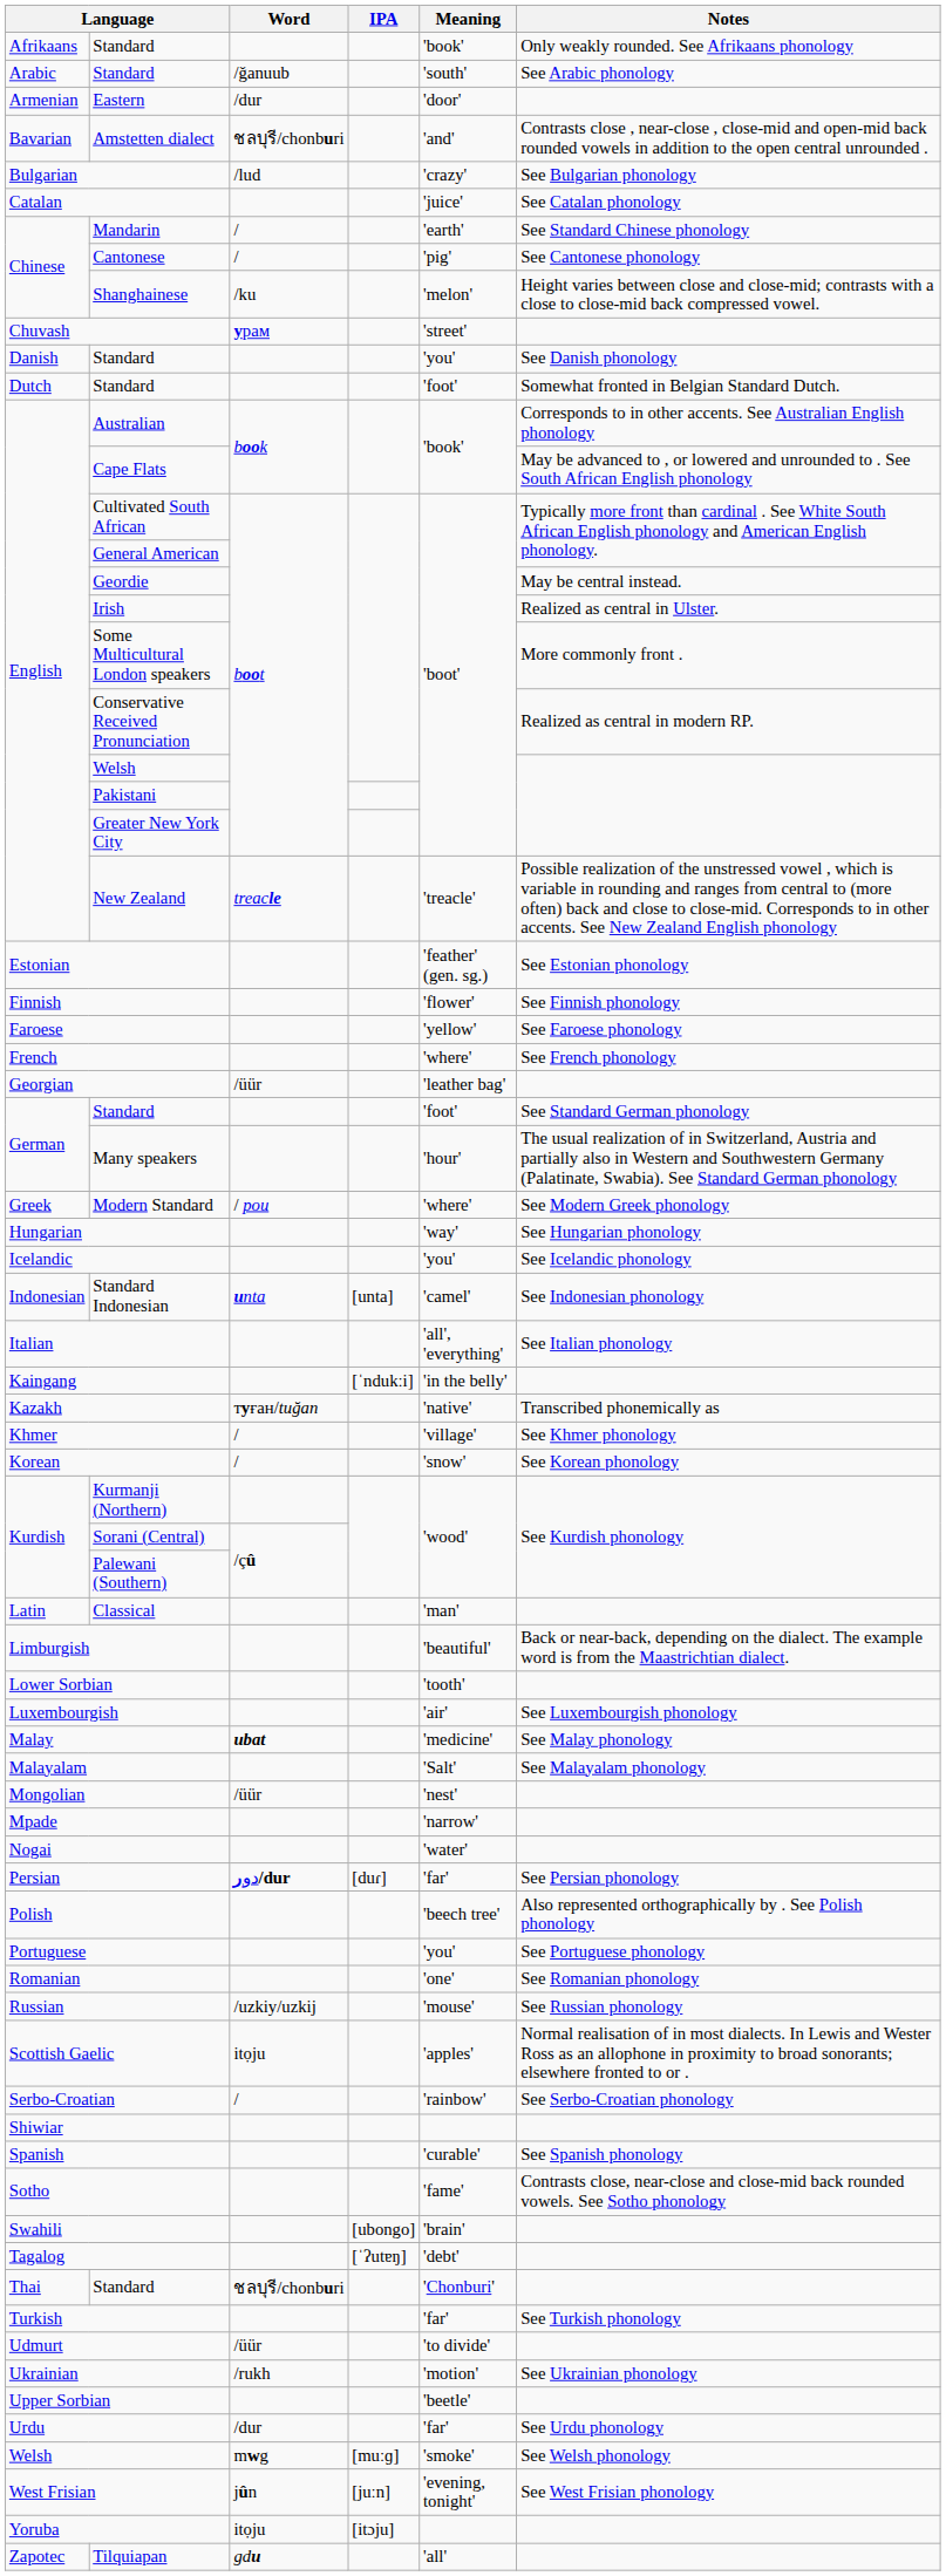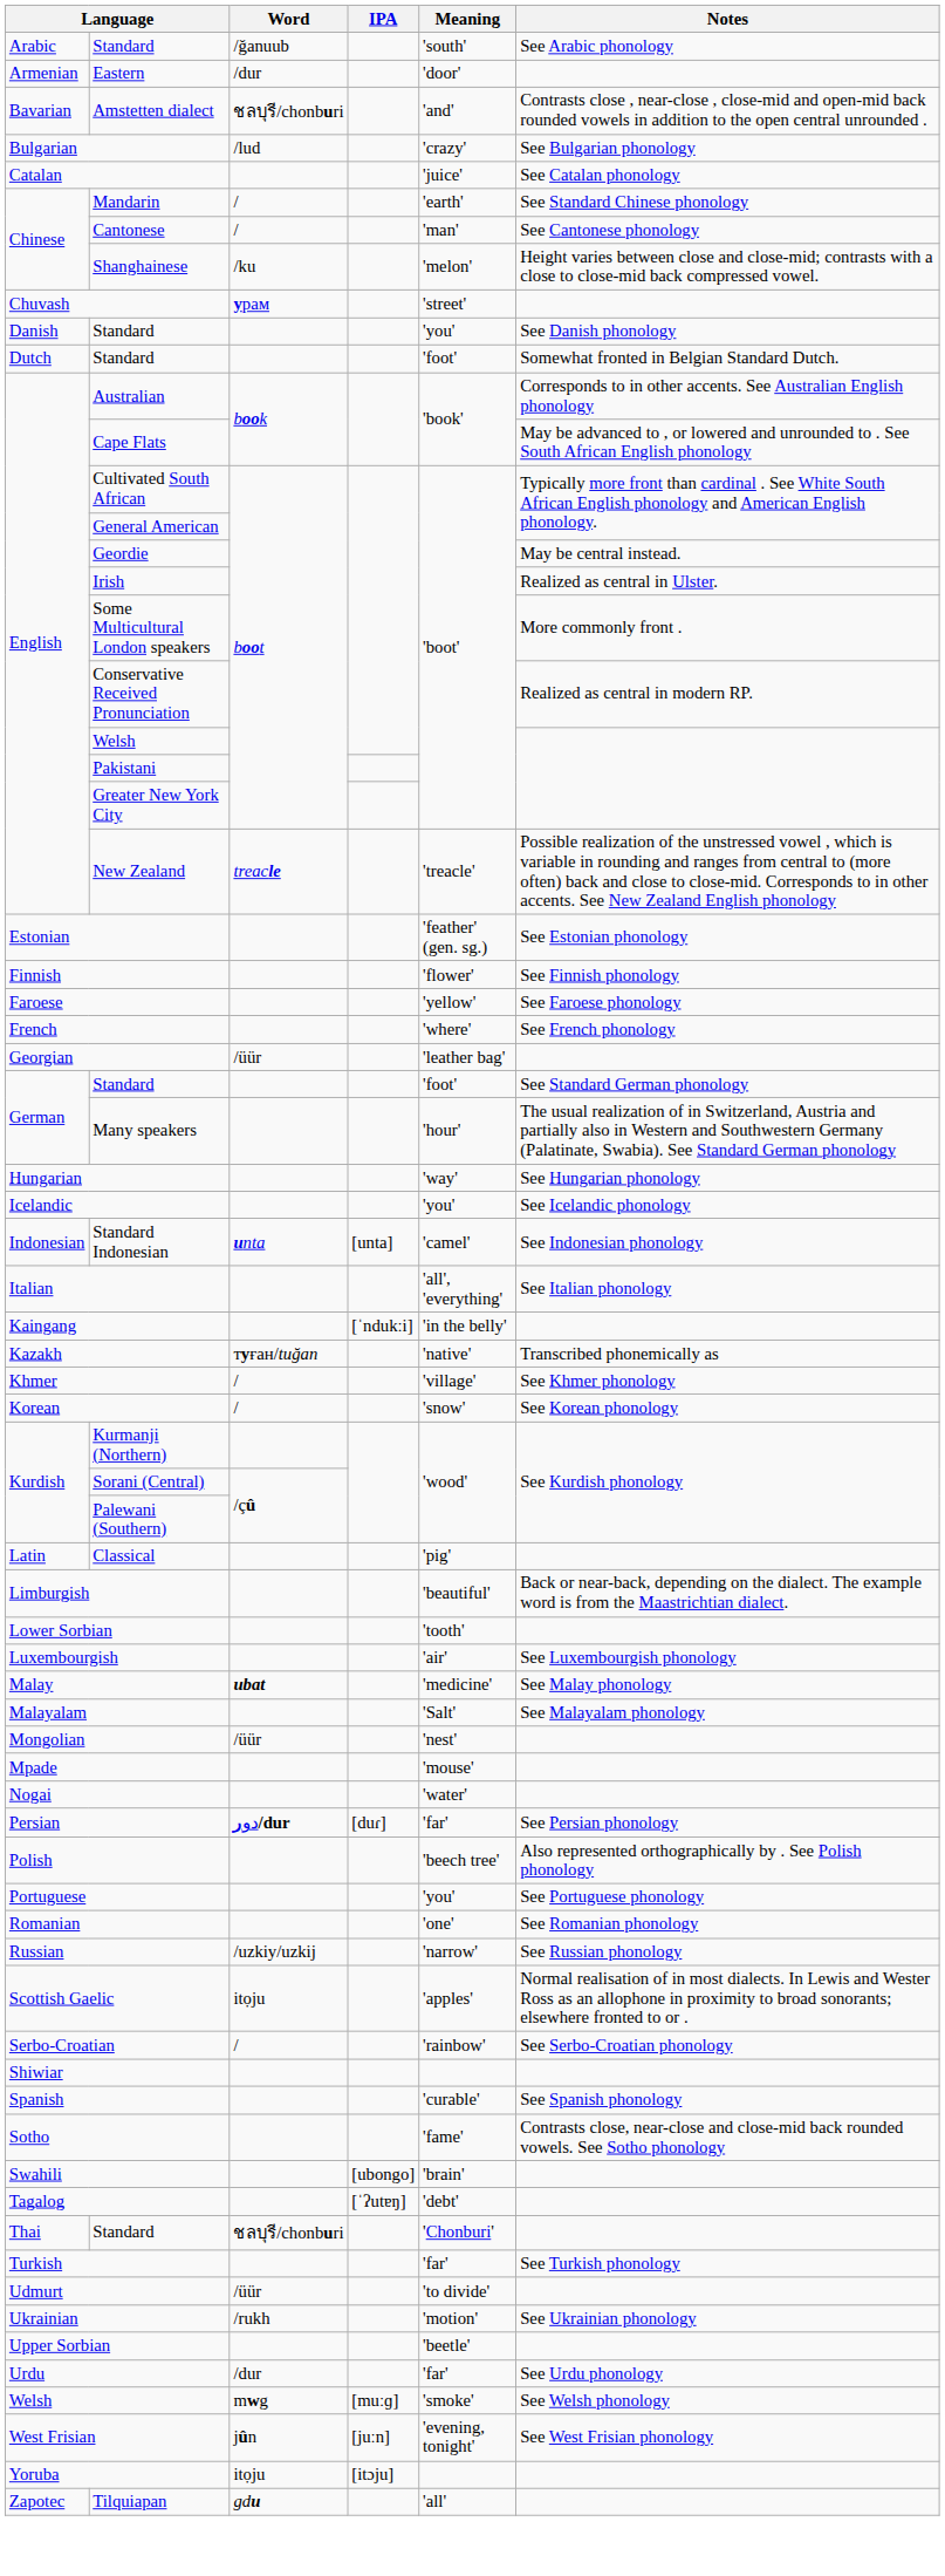 <table class="wikitable" style="clear: both;">
 <tr>
 <th colspan="2">Language</th>
 <th>Word</th>
 <th><a href='#'>IPA</a></th>
 <th>Meaning</th>
 <th>Notes</th>
-</tr>
-<tr>
-<td><a href='#'>Afrikaans</a></td>
-<td>Standard</td>
-<td></td>
-<td></td>
-<td>'book'</td>
-<td>Only weakly rounded. See <a href='#'>Afrikaans phonology</a></td>
 </tr>
 <tr>
 <td><a href='#'>Arabic</a></td>
 <td><a href='#'>Standard</a></td>
 <td>/ǧanuub</td>
 <td></td>
 <td>'south'</td>
 <td>See <a href='#'>Arabic phonology</a></td>
 </tr>
 <tr>
 <td><a href='#'>Armenian</a></td>
 <td><a href='#'>Eastern</a></td>
 <td>/dur</td>
 <td></td>
 <td>'door'</td>
 <td></td>
 </tr>
 <tr>
 <td><a href='#'>Bavarian</a></td>
 <td><a href='#'>Amstetten dialect</a></td>
 <td>ชลบุรี/chonb<strong>u</strong>ri</td>
 <td></td>
 <td>'and'</td>
 <td>Contrasts close , near-close , close-mid  and open-mid  back rounded vowels in addition to the open central unrounded .</td>
 </tr>
 <tr>
 <td colspan="2"><a href='#'>Bulgarian</a></td>
 <td>/lud</td>
 <td></td>
 <td>'crazy'</td>
 <td>See <a href='#'>Bulgarian phonology</a></td>
 </tr>
 <tr>
 <td colspan="2"><a href='#'>Catalan</a></td>
 <td></td>
 <td></td>
 <td>'juice'</td>
 <td>See <a href='#'>Catalan phonology</a></td>
 </tr>
 <tr>
 <td rowspan="3"><a href='#'>Chinese</a></td>
 <td><a href='#'>Mandarin</a></td>
 <td> / </td>
 <td></td>
 <td>'earth'</td>
 <td>See <a href='#'>Standard Chinese phonology</a></td>
 </tr>
 <tr>
 <td><a href='#'>Cantonese</a></td>
 <td> / </td>
 <td></td>
-<td>'pig'</td>
+<td>'man'</td>
 <td>See <a href='#'>Cantonese phonology</a></td>
 </tr>
 <tr>
 <td><a href='#'>Shanghainese</a></td>
 <td>/ku</td>
 <td></td>
 <td>'melon'</td>
 <td>Height varies between close and close-mid; contrasts with a close to close-mid back compressed vowel.</td>
 </tr>
 <tr>
 <td colspan="2"><a href='#'>Chuvash</a></td>
 <td><a href='#'><strong>у</strong>рам</a></td>
 <td></td>
 <td>'street'</td>
 <td></td>
 </tr>
 <tr>
 <td><a href='#'>Danish</a></td>
 <td>Standard</td>
 <td></td>
 <td></td>
 <td>'you'</td>
 <td>See <a href='#'>Danish phonology</a></td>
 </tr>
 <tr>
 <td><a href='#'>Dutch</a></td>
 <td>Standard</td>
 <td></td>
 <td></td>
 <td>'foot'</td>
 <td>Somewhat fronted in Belgian Standard Dutch.</td>
 </tr>
 <tr>
 <td rowspan="12"><a href='#'>English</a></td>
 <td><a href='#'>Australian</a></td>
 <td rowspan="2"><em><a href='#'>b<strong>oo</strong>k</a></em></td>
 <td rowspan="2"></td>
 <td rowspan="2">'book'</td>
 <td>Corresponds to  in other accents. See <a href='#'>Australian English phonology</a></td>
 </tr>
 <tr>
 <td><a href='#'>Cape Flats</a></td>
 <td>May be advanced to , or lowered and unrounded to . See <a href='#'>South African English phonology</a></td>
 </tr>
 <tr>
 <td>Cultivated <a href='#'>South African</a></td>
 <td rowspan="9"><em><a href='#'>b<strong>oo</strong>t</a></em></td>
 <td rowspan="7"></td>
 <td rowspan="9">'boot'</td>
 <td rowspan="2">Typically <a href='#'>more front</a> than <a href='#'>cardinal</a> . See <a href='#'>White South African English phonology</a> and <a href='#'>American English phonology</a>.</td>
 </tr>
 <tr>
 <td><a href='#'>General American</a></td>
 </tr>
 <tr>
 <td><a href='#'>Geordie</a></td>
 <td>May be central  instead.</td>
 </tr>
 <tr>
 <td><a href='#'>Irish</a></td>
 <td>Realized as central  in <a href='#'>Ulster</a>.</td>
 </tr>
 <tr>
 <td>Some <a href='#'>Multicultural London</a> speakers</td>
 <td>More commonly front .</td>
 </tr>
 <tr>
 <td>Conservative <a href='#'>Received Pronunciation</a></td>
 <td>Realized as central  in modern RP.</td>
 </tr>
 <tr>
 <td><a href='#'>Welsh</a></td>
 </tr>
 <tr>
 <td><a href='#'>Pakistani</a></td>
 <td></td>
 </tr>
 <tr>
 <td><a href='#'>Greater New York City</a></td>
 <td></td>
 </tr>
 <tr>
 <td><a href='#'>New Zealand</a></td>
 <td><em><a href='#'>treac<strong>le</strong></a></em></td>
 <td></td>
 <td>'treacle'</td>
 <td>Possible realization of the unstressed vowel , which is variable in rounding and ranges from central to (more often) back and close to close-mid. Corresponds to  in other accents. See <a href='#'>New Zealand English phonology</a></td>
 </tr>
 <tr>
 <td colspan="2"><a href='#'>Estonian</a></td>
 <td></td>
 <td></td>
 <td>'feather' (gen. sg.)</td>
 <td>See <a href='#'>Estonian phonology</a></td>
 </tr>
 <tr>
 <td colspan="2"><a href='#'>Finnish</a></td>
 <td></td>
 <td></td>
 <td>'flower'</td>
 <td>See <a href='#'>Finnish phonology</a></td>
 </tr>
 <tr>
 <td colspan="2"><a href='#'>Faroese</a></td>
 <td></td>
 <td></td>
 <td>'yellow'</td>
 <td>See <a href='#'>Faroese phonology</a></td>
 </tr>
 <tr>
 <td colspan="2"><a href='#'>French</a></td>
 <td></td>
 <td></td>
 <td>'where'</td>
 <td>See <a href='#'>French phonology</a></td>
 </tr>
 <tr>
 <td colspan="2"><a href='#'>Georgian</a></td>
 <td>/üür</td>
 <td></td>
 <td>'leather bag'</td>
 <td></td>
 </tr>
 <tr>
 <td rowspan="2"><a href='#'>German</a></td>
 <td><a href='#'>Standard</a></td>
 <td></td>
 <td></td>
 <td>'foot'</td>
 <td>See <a href='#'>Standard German phonology</a></td>
 </tr>
 <tr>
 <td>Many speakers</td>
 <td></td>
 <td></td>
 <td>'hour'</td>
 <td>The usual realization of  in Switzerland, Austria and partially also in Western and Southwestern Germany (Palatinate, Swabia). See <a href='#'>Standard German phonology</a></td>
 </tr>
 <tr>
-<td><a href='#'>Greek</a></td>
-<td><a href='#'>Modern</a> Standard</td>
-<td> / <a href='#'><em>pou</em></a></td>
-<td></td>
-<td>'where'</td>
-<td>See <a href='#'>Modern Greek phonology</a></td>
-</tr>
-<tr>
 <td colspan="2"><a href='#'>Hungarian</a></td>
 <td></td>
 <td></td>
 <td>'way'</td>
 <td>See <a href='#'>Hungarian phonology</a></td>
 </tr>
 <tr>
 <td colspan=2><a href='#'>Icelandic</a></td>
 <td></td>
 <td></td>
 <td>'you'</td>
 <td>See <a href='#'>Icelandic phonology</a></td>
 </tr>
 <tr>
 <td><a href='#'>Indonesian</a></td>
 <td>Standard Indonesian</td>
 <td><em><a href='#'><strong>u</strong>nta</a></em></td>
 <td>[unta]</td>
 <td>'camel'</td>
 <td>See <a href='#'>Indonesian phonology</a></td>
 </tr>
 <tr>
 <td colspan="2"><a href='#'>Italian</a></td>
 <td></td>
 <td></td>
 <td>'all', 'everything'</td>
 <td>See <a href='#'>Italian phonology</a></td>
 </tr>
 <tr>
 <td colspan="2"><a href='#'>Kaingang</a></td>
 <td></td>
 <td>[ˈndukːi]</td>
 <td>'in the belly'</td>
 </tr>
 <tr>
 <td colspan="2"><a href='#'>Kazakh</a></td>
 <td>т<strong>у</strong>ған/<em>tuğan</em></td>
 <td></td>
 <td>'native'</td>
 <td>Transcribed phonemically as </td>
 </tr>
 <tr>
 <td colspan="2"><a href='#'>Khmer</a></td>
 <td> / </td>
 <td></td>
 <td>'village'</td>
 <td>See <a href='#'>Khmer phonology</a></td>
 </tr>
 <tr>
 <td colspan="2"><a href='#'>Korean</a></td>
 <td> / </td>
 <td></td>
 <td>'snow'</td>
 <td>See <a href='#'>Korean phonology</a></td>
 </tr>
 <tr>
 <td rowspan="3"><a href='#'>Kurdish</a></td>
 <td><a href='#'>Kurmanji (Northern)</a></td>
 <td></td>
 <td rowspan="3"></td>
 <td rowspan="3">'wood'</td>
 <td rowspan="3">See <a href='#'>Kurdish phonology</a></td>
 </tr>
 <tr>
 <td><a href='#'>Sorani (Central)</a></td>
 <td rowspan="2">/ç<strong>û</strong></td>
 </tr>
 <tr>
 <td><a href='#'>Palewani (Southern)</a></td>
 </tr>
 <tr>
 <td><a href='#'>Latin</a></td>
 <td><a href='#'>Classical</a></td>
 <td></td>
 <td></td>
-<td>'man'</td>
+<td>'pig'</td>
 <td></td>
 </tr>
 <tr>
 <td colspan="2"><a href='#'>Limburgish</a></td>
 <td></td>
 <td></td>
 <td>'beautiful'</td>
 <td>Back or near-back, depending on the dialect. The example word is from the <a href='#'>Maastrichtian dialect</a>.</td>
 </tr>
 <tr>
 <td colspan="2"><a href='#'>Lower Sorbian</a></td>
 <td></td>
 <td></td>
 <td>'tooth'</td>
 <td></td>
 </tr>
 <tr>
 <td colspan="2"><a href='#'>Luxembourgish</a></td>
 <td></td>
 <td></td>
 <td>'air'</td>
 <td>See <a href='#'>Luxembourgish phonology</a></td>
 </tr>
 <tr>
 <td colspan="2"><a href='#'>Malay</a></td>
 <td><strong><em>u<strong>bat<em></td>
 <td></td>
 <td>'medicine'</td>
 <td>See <a href='#'>Malay phonology</a></td>
 </tr>
 <tr>
 <td colspan="2"><a href='#'>Malayalam</a></td>
 <td></td>
 <td></td>
 <td>'Salt'</td>
 <td>See <a href='#'>Malayalam phonology</a></td>
 </tr>
 <tr>
 <td colspan="2"><a href='#'>Mongolian</a></td>
 <td>/üür</td>
 <td></td>
 <td>'nest'</td>
 <td></td>
 </tr>
 <tr>
 <td colspan="2"><a href='#'>Mpade</a></td>
 <td></td>
 <td></td>
-<td>'narrow'</td>
+<td>'mouse'</td>
 <td></td>
 </tr>
 <tr>
 <td colspan="2"><a href='#'>Nogai</a></td>
 <td></td>
 <td></td>
 <td>'water'</td>
 <td></td>
 </tr>
 <tr>
 <td colspan="2"><a href='#'>Persian</a></td>
 <td><a href='#'>د</strong>و<strong>ر</a>/dur</td>
 <td>[duɾ]</td>
 <td>'far'</td>
 <td>See <a href='#'>Persian phonology</a></td>
 </tr>
 <tr>
 <td colspan="2"><a href='#'>Polish</a></td>
 <td></td>
 <td></td>
 <td>'beech tree'</td>
 <td>Also represented orthographically by . See <a href='#'>Polish phonology</a></td>
 </tr>
 <tr>
 <td colspan="2"><a href='#'>Portuguese</a></td>
 <td></td>
 <td></td>
 <td>'you'</td>
 <td>See <a href='#'>Portuguese phonology</a></td>
 </tr>
 <tr>
 <td colspan="2"><a href='#'>Romanian</a></td>
 <td></td>
 <td></td>
 <td>'one'</td>
 <td>See <a href='#'>Romanian phonology</a></td>
 </tr>
 <tr>
 <td colspan="2"><a href='#'>Russian</a></td>
 <td>/uzkiy/uzkij</td>
 <td></td>
-<td>'mouse'</td>
+<td>'narrow'</td>
 <td>See <a href='#'>Russian phonology</a></td>
 </tr>
 <tr>
 <td colspan="2"><a href='#'>Scottish Gaelic</a></td>
 <td>itọju</td>
 <td></td>
 <td>'apples'</td>
 <td>Normal realisation of  in most dialects. In Lewis and Wester Ross as an allophone in proximity to broad sonorants;  elsewhere fronted to  or .</td>
 </tr>
 <tr>
 <td colspan="2"><a href='#'>Serbo-Croatian</a></td>
 <td> / </td>
 <td></td>
 <td>'rainbow'</td>
 <td>See <a href='#'>Serbo-Croatian phonology</a></td>
 </tr>
 <tr>
 <td colspan="2"><a href='#'>Shiwiar</a></td>
 <td></td>
 <td></td>
 <td></td>
 <td></td>
 </tr>
 <tr>
 <td colspan="2"><a href='#'>Spanish</a></td>
 <td></td>
 <td></td>
 <td>'curable'</td>
 <td>See <a href='#'>Spanish phonology</a></td>
 </tr>
 <tr>
 <td colspan="2"><a href='#'>Sotho</a></td>
 <td></td>
 <td></td>
 <td>'fame'</td>
 <td>Contrasts close, near-close and close-mid back rounded vowels. See <a href='#'>Sotho phonology</a></td>
 </tr>
 <tr>
 <td colspan="2"><a href='#'>Swahili</a></td>
 <td></td>
 <td>[ubongo]</td>
 <td>'brain'</td>
 <td></td>
 </tr>
 <tr>
 <td colspan="2"><a href='#'>Tagalog</a></td>
 <td></td>
 <td>[ˈʔutɐŋ]</td>
 <td>'debt'</td>
 <td></td>
 </tr>
 <tr>
 <td><a href='#'>Thai</a></td>
 <td>Standard</td>
 <td>ชลบุรี/chonb<strong>u</strong>ri</td>
 <td style="text-align:center;"></td>
 <td>'<a href='#'>Chonburi</a>'</td>
 <td></td>
 </tr>
 <tr>
 <td colspan="2"><a href='#'>Turkish</a></td>
 <td></td>
 <td></td>
 <td>'far'</td>
 <td>See <a href='#'>Turkish phonology</a></td>
 </tr>
 <tr>
 <td colspan="2"><a href='#'>Udmurt</a></td>
 <td>/üür</td>
 <td></td>
 <td>'to divide'</td>
 <td></td>
 </tr>
 <tr>
 <td colspan="2"><a href='#'>Ukrainian</a></td>
 <td>/rukh</td>
 <td></td>
 <td>'motion'</td>
 <td>See <a href='#'>Ukrainian phonology</a></td>
 </tr>
 <tr>
 <td colspan="2"><a href='#'>Upper Sorbian</a></td>
 <td></td>
 <td></td>
 <td>'beetle'</td>
 <td></td>
 </tr>
 <tr>
 <td colspan="2"><a href='#'>Urdu</a></td>
 <td>/dur</td>
 <td></td>
 <td>'far'</td>
 <td>See <a href='#'>Urdu phonology</a></td>
 </tr>
 <tr>
 <td colspan="2"><a href='#'>Welsh</a></td>
 <td>m<strong>w</strong>g</td>
 <td>[muːɡ]</td>
 <td>'smoke'</td>
 <td>See <a href='#'>Welsh phonology</a></td>
 </tr>
 <tr>
 <td colspan="2"><a href='#'>West Frisian</a></td>
 <td>j<strong>û</strong>n</td>
 <td>[juːn]</td>
 <td>'evening, tonight'</td>
 <td>See <a href='#'>West Frisian phonology</a></td>
 </tr>
 <tr>
 <td colspan="2"><a href='#'>Yoruba</a></td>
 <td>itọju</td>
 <td>[itɔju]</td>
 <td></td>
 <td></td>
 </tr>
 <tr>
 <td><a href='#'>Zapotec</a></td>
 <td><a href='#'>Tilquiapan</a></td>
 <td><em>gd<strong>u<strong><em></td>
 <td></td>
 <td>'all'</td>
 <td></td>
 </tr>
 </table>
